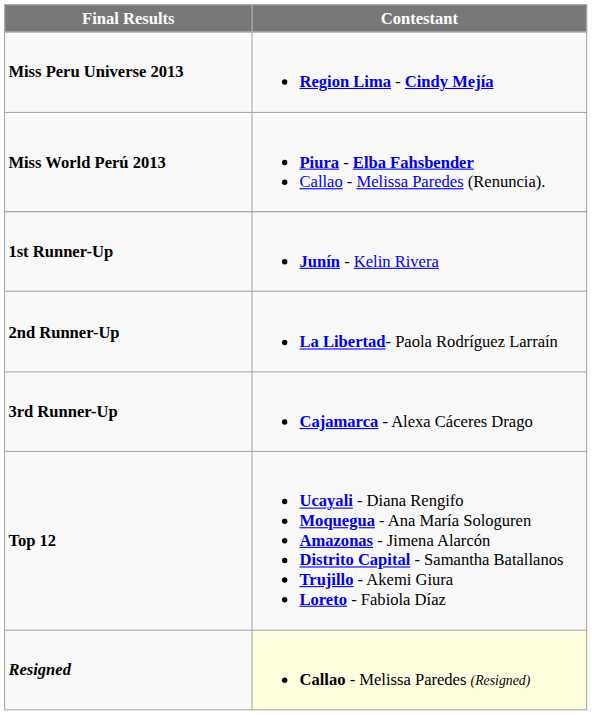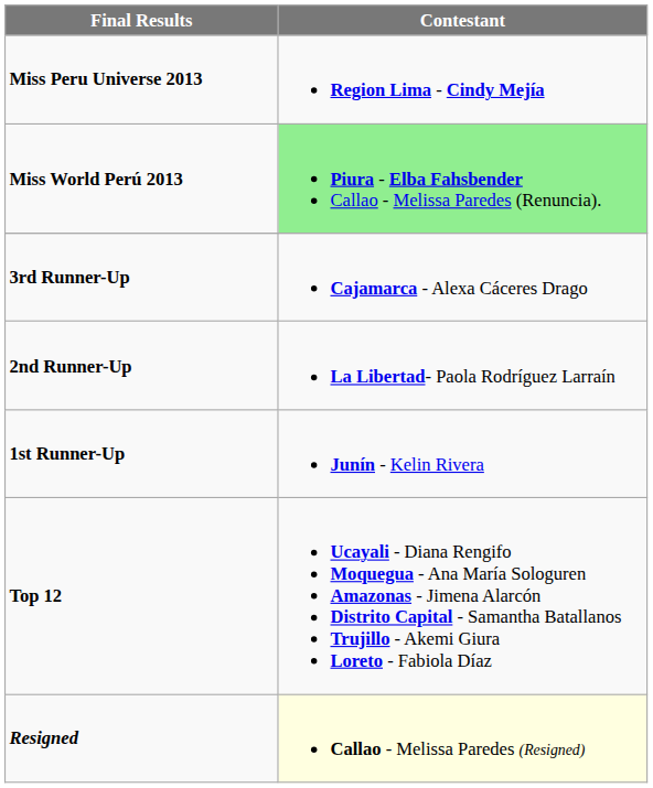 <table class="wikitable sortable" style="font-size: 95%;">
 <tr>
 <th width="220" style="background-color:#787878;color:#FFFFFF;">Final Results</th>
 <th width="300" style="background-color:#787878;color:#FFFFFF;">Contestant</th>
 </tr>
 <tr>
 <td><strong>Miss Peru Universe 2013</strong></td>
 <td><br><ul><li> <strong><a href='#'>Region Lima</a></strong> - <strong><a href='#'>Cindy Mejía</a></strong></li></ul></td>
 </tr>
 <tr>
 <td><strong>Miss World Perú 2013</strong></td>
-<td><br><ul><li> <strong><a href='#'>Piura</a></strong> - <strong><a href='#'>Elba Fahsbender</a></strong></li><li><a href='#'>Callao</a> - <a href='#'>Melissa Paredes</a> (Renuncia).</li></ul></td>
+<td style="background: lightgreen;"><br><ul><li> <strong><a href='#'>Piura</a></strong> - <strong><a href='#'>Elba Fahsbender</a></strong></li><li><a href='#'>Callao</a> - <a href='#'>Melissa Paredes</a> (Renuncia).</li></ul></td>
 </tr>
 <tr>
 </tr>
 <tr>
-<td><strong>1st Runner-Up</strong></td>
-<td><br><ul><li> <strong><a href='#'>Junín</a></strong> - <a href='#'>Kelin Rivera</a></li></ul></td>
+<td><strong>3rd Runner-Up</strong></td>
+<td><br><ul><li> <strong><a href='#'>Cajamarca</a></strong> - Alexa Cáceres Drago</li></ul></td>
 </tr>
 <tr>
 <td><strong>2nd Runner-Up</strong></td>
 <td><br><ul><li> <strong><a href='#'>La Libertad</a></strong>- Paola Rodríguez Larraín</li></ul></td>
 </tr>
 <tr>
-<td><strong>3rd Runner-Up</strong></td>
-<td><br><ul><li> <strong><a href='#'>Cajamarca</a></strong> - Alexa Cáceres Drago</li></ul></td>
+<td><strong>1st Runner-Up</strong></td>
+<td><br><ul><li> <strong><a href='#'>Junín</a></strong> - <a href='#'>Kelin Rivera</a></li></ul></td>
 </tr>
 <tr>
 <td><strong>Top 12</strong></td>
 <td><br><ul><li> <strong><a href='#'>Ucayali</a></strong> - Diana Rengifo</li><li> <strong><a href='#'>Moquegua</a></strong> - Ana María Sologuren</li><li> <strong><a href='#'>Amazonas</a></strong> - Jimena Alarcón</li><li> <strong><a href='#'>Distrito Capital</a></strong> - Samantha Batallanos</li><li> <strong><a href='#'>Trujillo</a></strong> - Akemi Giura</li><li> <strong><a href='#'>Loreto</a></strong> - Fabiola Díaz</li></ul></td>
 </tr>
 <tr>
 <td><strong><em>Resigned</em></strong></td>
 <td style="background: lightyellow;"><br><ul><li><strong>Callao</strong> - Melissa Paredes <em><small>(Resigned)</small></em></li></ul></td>
 </tr>
 </table>
